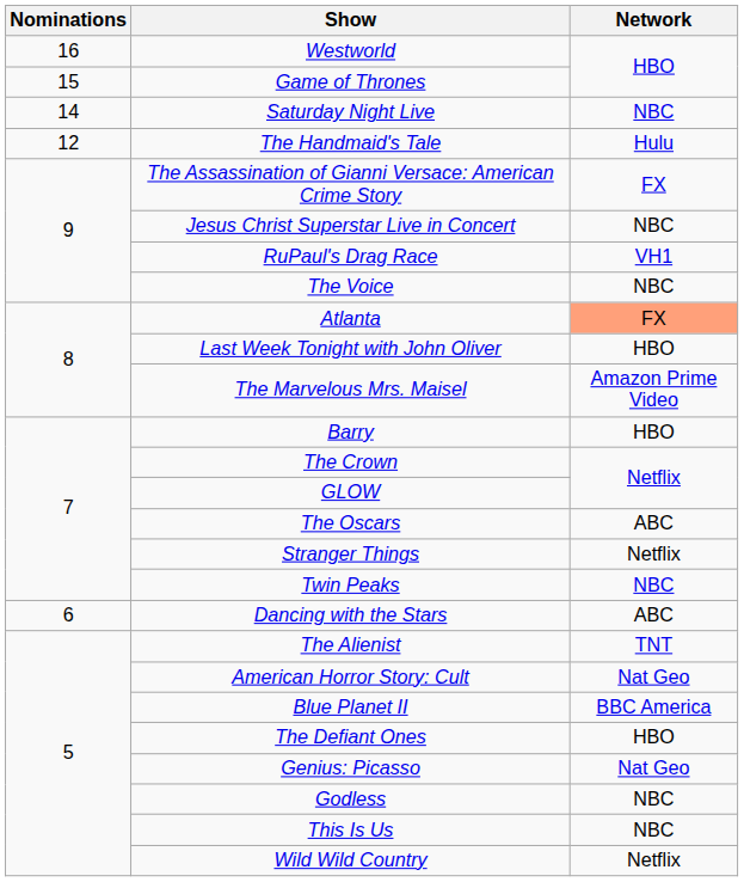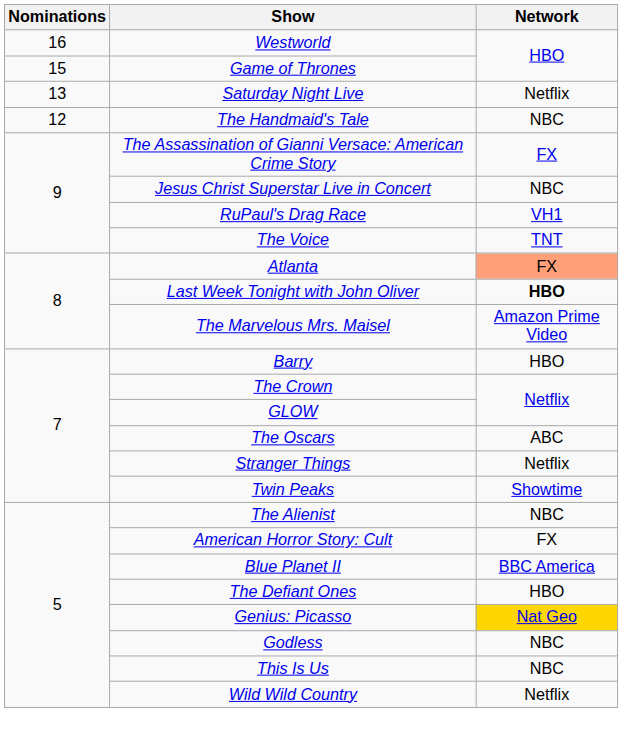 <table class="wikitable floatleft" style="text-align: center;">
 <tr>
 <th scope="col" style="width:55px;">Nominations</th>
 <th scope="col" style="text-align:center;">Show</th>
 <th scope="col" style="text-align:center;">Network</th>
 </tr>
 <tr>
 <td scope=row style="text-align:center">16</td>
 <td><a href='#'><em>Westworld</em></a></td>
 <td rowspan=2><a href='#'>HBO</a></td>
 </tr>
 <tr>
 <td scope=row style="text-align:center">15</td>
 <td><em><a href='#'>Game of Thrones</a></em></td>
 </tr>
 <tr>
-<td scope=row style="text-align:center">14</td>
+<td scope=row style="text-align:center">13</td>
 <td><em><a href='#'>Saturday Night Live</a></em></td>
-<td><a href='#'>NBC</a></td>
+<td>Netflix</td>
 </tr>
 <tr>
 <td scope=row style="text-align:center">12</td>
 <td><a href='#'><em>The Handmaid's Tale</em></a></td>
-<td><a href='#'>Hulu</a></td>
+<td>NBC</td>
 </tr>
 <tr>
 <td scope=row rowspan=4 style="text-align:center;">9</td>
 <td><em><a href='#'>The Assassination of Gianni Versace: American Crime Story</a></em></td>
 <td><a href='#'>FX</a></td>
 </tr>
 <tr>
 <td><em><a href='#'>Jesus Christ Superstar Live in Concert</a></em></td>
 <td>NBC</td>
 </tr>
 <tr>
 <td><em><a href='#'>RuPaul's Drag Race</a></em></td>
 <td><a href='#'>VH1</a></td>
 </tr>
 <tr>
 <td><a href='#'><em>The Voice</em></a></td>
-<td>NBC</td>
+<td><a href='#'>TNT</a></td>
 </tr>
 <tr>
 <td scope=row rowspan=3 style="text-align:center;">8</td>
 <td><a href='#'><em>Atlanta</em></a></td>
 <td style="background: lightsalmon;">FX</td>
 </tr>
 <tr>
 <td><em><a href='#'>Last Week Tonight with John Oliver</a></em></td>
-<td>HBO</td>
+<td><strong>HBO</strong></td>
 </tr>
 <tr>
 <td><em><a href='#'>The Marvelous Mrs. Maisel</a></em></td>
 <td><a href='#'>Amazon Prime Video</a></td>
 </tr>
 <tr>
 <td scope=row rowspan=6 style="text-align:center;">7</td>
 <td><a href='#'><em>Barry</em></a></td>
 <td>HBO</td>
 </tr>
 <tr>
 <td><a href='#'><em>The Crown</em></a></td>
 <td rowspan=2><a href='#'>Netflix</a></td>
 </tr>
 <tr>
 <td><a href='#'><em>GLOW</em></a></td>
 </tr>
 <tr>
 <td><a href='#'><em>The Oscars</em></a></td>
 <td>ABC</td>
 </tr>
 <tr>
 <td><em><a href='#'>Stranger Things</a></em></td>
 <td>Netflix</td>
 </tr>
 <tr>
 <td><a href='#'><em>Twin Peaks</em></a></td>
-<td><a href='#'>NBC</a></td>
-</tr>
-<tr>
-<td scope=row style="text-align:center">6</td>
-<td><a href='#'><em>Dancing with the Stars</em></a></td>
-<td>ABC</td>
+<td><a href='#'>Showtime</a></td>
 </tr>
 <tr>
 <td scope=row rowspan=8 style="text-align:center;">5</td>
 <td><a href='#'><em>The Alienist</em></a></td>
-<td><a href='#'>TNT</a></td>
+<td>NBC</td>
 </tr>
 <tr>
 <td><em><a href='#'>American Horror Story: Cult</a></em></td>
-<td><a href='#'>Nat Geo</a></td>
+<td>FX</td>
 </tr>
 <tr>
 <td><em><a href='#'>Blue Planet II</a></em></td>
 <td><a href='#'>BBC America</a></td>
 </tr>
 <tr>
 <td><a href='#'><em>The Defiant Ones</em></a></td>
 <td>HBO</td>
 </tr>
 <tr>
 <td><a href='#'><em>Genius: Picasso</em></a></td>
-<td><a href='#'>Nat Geo</a></td>
+<td style="background: gold;"><a href='#'>Nat Geo</a></td>
 </tr>
 <tr>
 <td><a href='#'><em>Godless</em></a></td>
 <td>NBC</td>
 </tr>
 <tr>
 <td><a href='#'><em>This Is Us</em></a></td>
 <td>NBC</td>
 </tr>
 <tr>
 <td><em><a href='#'>Wild Wild Country</a></em></td>
 <td>Netflix</td>
 </tr>
 </table>
